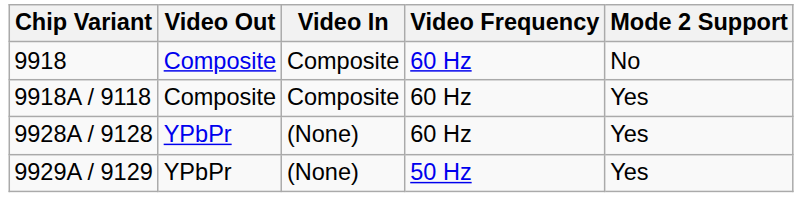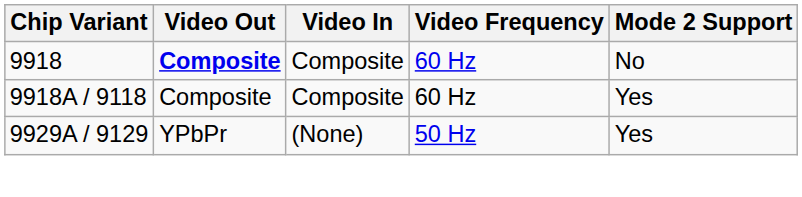 <table class="wikitable sortable" style="margin-left: auto; margin-right: auto; border: none;">
 <tr>
 <th>Chip Variant</th>
 <th>Video Out</th>
 <th>Video In</th>
 <th>Video Frequency</th>
 <th>Mode 2 Support</th>
 </tr>
 <tr>
 <td>9918</td>
-<td><a href='#'>Composite</a></td>
+<td><strong><a href='#'>Composite</a></strong></td>
 <td>Composite</td>
 <td><a href='#'>60 Hz</a></td>
 <td>No</td>
 </tr>
 <tr>
 <td>9918A / 9118</td>
 <td>Composite</td>
 <td>Composite</td>
 <td>60 Hz</td>
 <td>Yes</td>
 </tr>
 <tr>
-<td>9928A / 9128</td>
-<td><a href='#'>YPbPr</a></td>
-<td>(None)</td>
-<td>60 Hz</td>
-<td>Yes</td>
-</tr>
-<tr>
 <td>9929A / 9129</td>
 <td>YPbPr</td>
 <td>(None)</td>
 <td><a href='#'>50 Hz</a></td>
 <td>Yes</td>
 </tr>
 </table>
